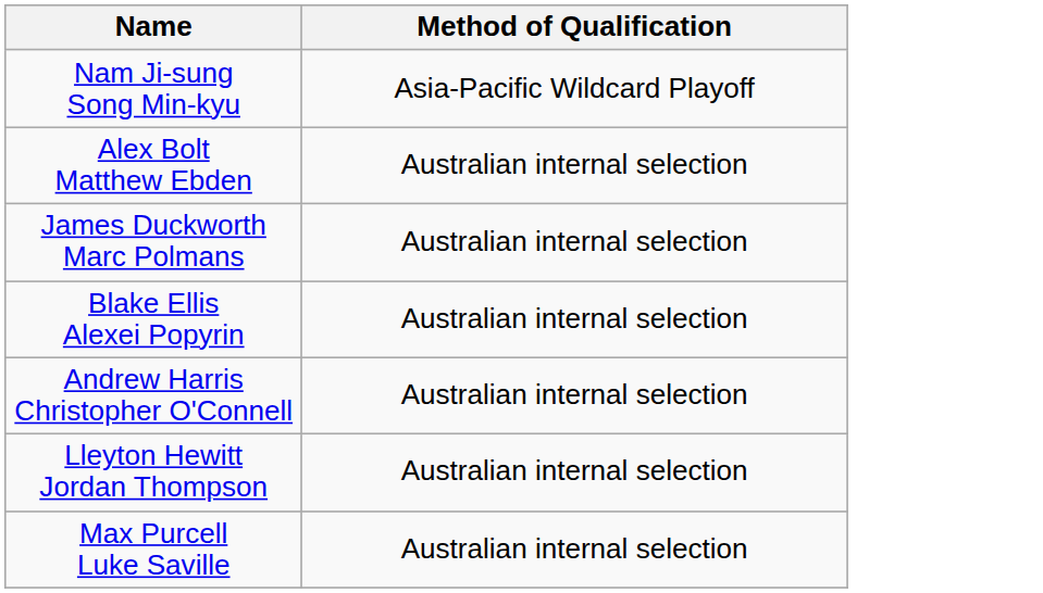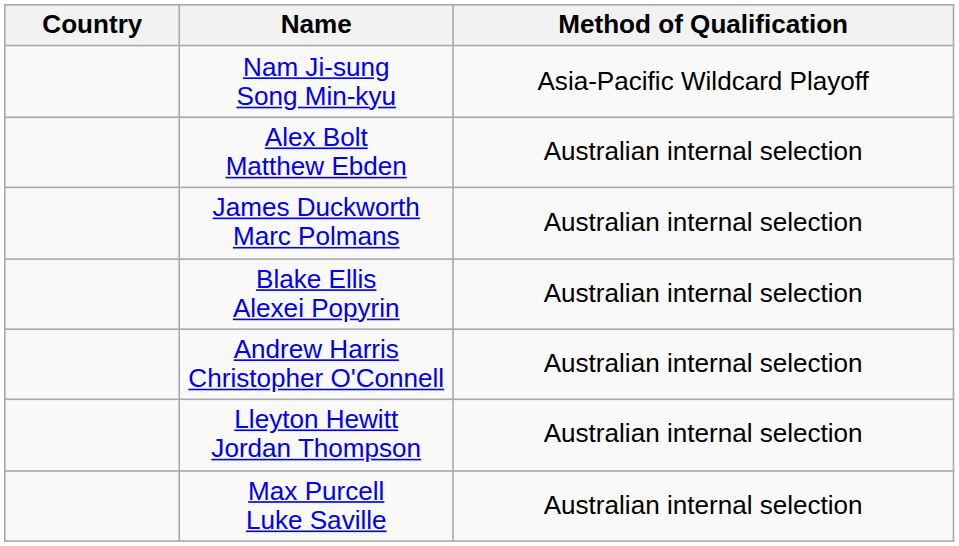 <table class="wikitable" style="text-align: center;">
 <tr>
+<th style="width:100px;">Country</th>
 <th width=160>Name</th>
 <th width=300>Method of Qualification</th>
 </tr>
 <tr>
+<td> <br> </td>
 <td><a href='#'>Nam Ji-sung</a><br><a href='#'>Song Min-kyu</a></td>
 <td>Asia-Pacific Wildcard Playoff</td>
 </tr>
 <tr>
+<td> <br> </td>
 <td><a href='#'>Alex Bolt</a><br><a href='#'>Matthew Ebden</a></td>
 <td>Australian internal selection</td>
 </tr>
 <tr>
+<td> <br> </td>
 <td><a href='#'>James Duckworth</a><br><a href='#'>Marc Polmans</a></td>
 <td>Australian internal selection</td>
 </tr>
 <tr>
+<td> <br> </td>
 <td><a href='#'>Blake Ellis</a><br><a href='#'>Alexei Popyrin</a></td>
 <td>Australian internal selection</td>
 </tr>
 <tr>
+<td> <br> </td>
 <td><a href='#'>Andrew Harris</a><br><a href='#'>Christopher O'Connell</a></td>
 <td>Australian internal selection</td>
 </tr>
 <tr>
+<td> <br> </td>
 <td><a href='#'>Lleyton Hewitt</a><br><a href='#'>Jordan Thompson</a></td>
 <td>Australian internal selection</td>
 </tr>
 <tr>
+<td> <br> </td>
 <td><a href='#'>Max Purcell</a><br><a href='#'>Luke Saville</a></td>
 <td>Australian internal selection</td>
 </tr>
 </table>
